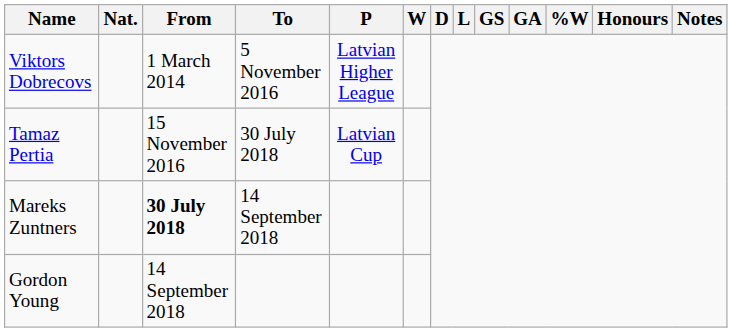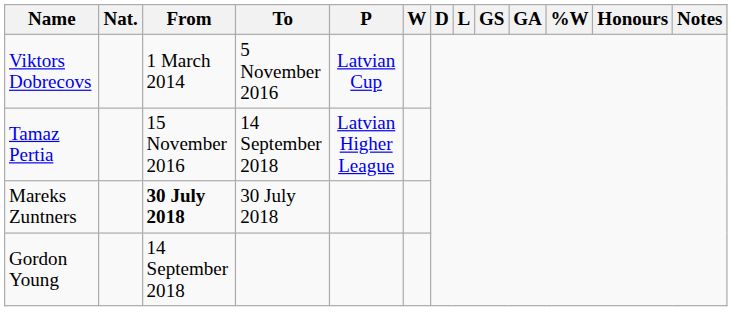 <table class="wikitable sortable" style="text-align: center">
 <tr>
 <th>Name</th>
 <th>Nat.</th>
 <th class="unsortable">From</th>
 <th class="unsortable">To</th>
 <th abbr="TOTAL OF MATCHES PLAYED">P</th>
 <th abbr="MATCHES WON">W</th>
 <th abbr="MATCHES DRAWN">D</th>
 <th abbr="MATCHES LOST">L</th>
 <th abbr="GOALS SCORED">GS</th>
 <th abbr="GOAL AGAINST">GA</th>
 <th abbr="PERCENTAGE OF MATCHES WON">%W</th>
 <th abbr="HONOURS">Honours</th>
 <th abbr="NOTES">Notes</th>
 </tr>
 <tr>
 <td align=left><a href='#'>Viktors Dobrecovs</a></td>
 <td align=left></td>
 <td align=left>1 March 2014</td>
 <td align=left>5 November 2016<br></td>
-<td><a href='#'>Latvian Higher League</a></td>
+<td><a href='#'>Latvian Cup</a></td>
 <td></td>
 </tr>
 <tr>
 <td align=left><a href='#'>Tamaz Pertia</a></td>
 <td align=left></td>
 <td align=left>15 November 2016</td>
-<td align=left>30 July 2018<br></td>
-<td><a href='#'>Latvian Cup</a></td>
+<td align=left>14 September 2018<br></td>
+<td><a href='#'>Latvian Higher League</a></td>
 <td></td>
 </tr>
 <tr>
 <td align=left>Mareks Zuntners</td>
 <td align=left></td>
 <td align=left><strong>30 July 2018</strong></td>
-<td align=left>14 September 2018<br></td>
+<td align=left>30 July 2018<br></td>
 <td></td>
 <td></td>
 </tr>
 <tr>
 <td align=left>Gordon Young</td>
 <td align=left></td>
 <td align=left>14 September 2018</td>
 <td align=left><br></td>
 <td></td>
 <td></td>
 </tr>
 </table>
